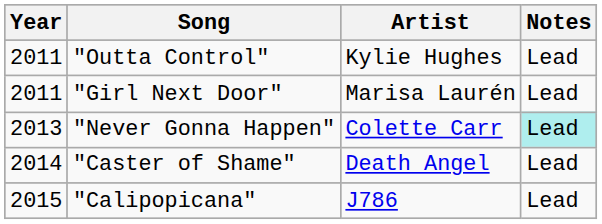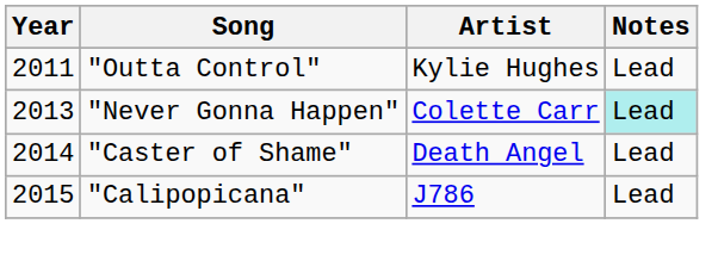 <table class="sortable wikitable">
 <tr>
 <th>Year</th>
 <th>Song</th>
 <th>Artist</th>
 <th>Notes</th>
 </tr>
 <tr>
 <td>2011</td>
 <td>"Outta Control"</td>
 <td>Kylie Hughes</td>
-<td>Lead</td>
-</tr>
-<tr>
-<td>2011</td>
-<td>"Girl Next Door"</td>
-<td>Marisa Laurén</td>
 <td>Lead</td>
 </tr>
 <tr>
 <td>2013</td>
 <td>"Never Gonna Happen"</td>
 <td><a href='#'>Colette Carr</a></td>
 <td style="background: paleturquoise;">Lead</td>
 </tr>
 <tr>
 <td>2014</td>
 <td>"Caster of Shame"</td>
 <td><a href='#'>Death Angel</a></td>
 <td>Lead</td>
 </tr>
 <tr>
 <td>2015</td>
 <td>"Calipopicana"</td>
 <td><a href='#'>J786</a></td>
 <td>Lead</td>
 </tr>
 </table>
